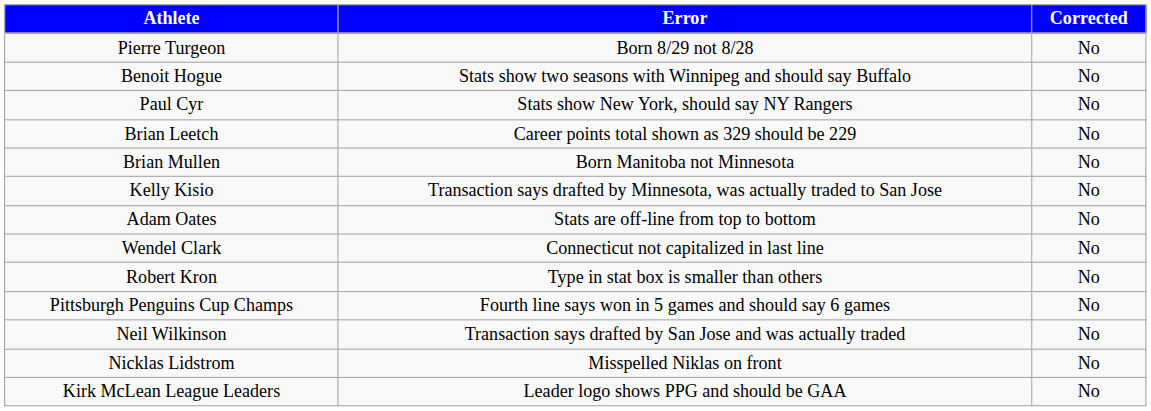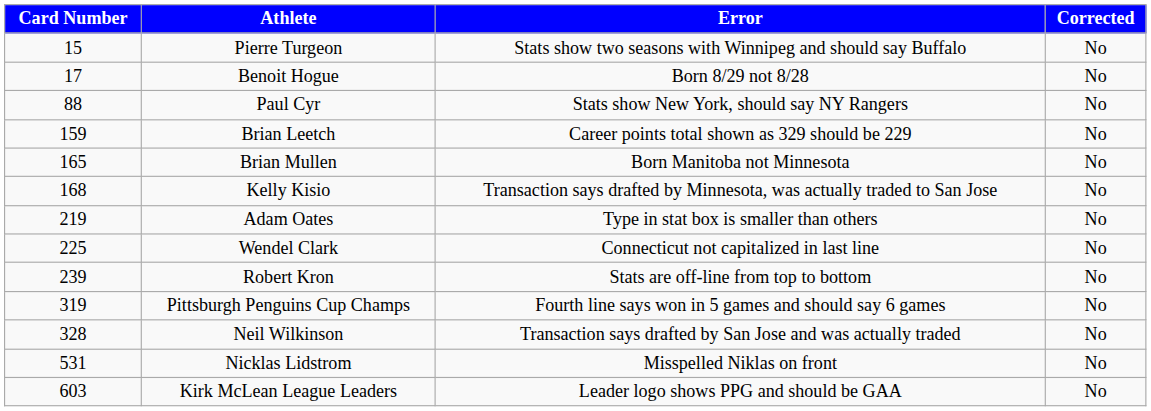 <table class="wikitable" style="width:80%;">
 <tr style="text-align:center; background:blue; color:#fff;">
+<td><strong>Card Number</strong></td>
 <td><strong>Athlete</strong></td>
 <td><strong>Error</strong></td>
 <td><strong>Corrected</strong></td>
 </tr>
 <tr style="text-align:center;" bgcolor="">
+<td>15</td>
 <td>Pierre Turgeon</td>
+<td>Stats show two seasons with Winnipeg and should say Buffalo</td>
+<td>No</td>
+</tr>
+<tr style="text-align:center;" bgcolor="">
+<td>17</td>
+<td>Benoit Hogue</td>
 <td>Born 8/29 not 8/28</td>
 <td>No</td>
 </tr>
 <tr style="text-align:center;" bgcolor="">
-<td>Benoit Hogue</td>
-<td>Stats show two seasons with Winnipeg and should say Buffalo</td>
-<td>No</td>
-</tr>
-<tr style="text-align:center;" bgcolor="">
+<td>88</td>
 <td>Paul Cyr</td>
 <td>Stats show New York, should say NY Rangers</td>
 <td>No</td>
 </tr>
 <tr style="text-align:center;" bgcolor="">
+<td>159</td>
 <td>Brian Leetch</td>
 <td>Career points total shown as 329 should be 229</td>
 <td>No</td>
 </tr>
 <tr style="text-align:center;" bgcolor="">
+<td>165</td>
 <td>Brian Mullen</td>
 <td>Born Manitoba not Minnesota</td>
 <td>No</td>
 </tr>
 <tr style="text-align:center;" bgcolor="">
+<td>168</td>
 <td>Kelly Kisio</td>
 <td>Transaction says drafted by Minnesota, was actually traded to San Jose</td>
 <td>No</td>
 </tr>
 <tr style="text-align:center;" bgcolor="">
+<td>219</td>
 <td>Adam Oates</td>
-<td>Stats are off-line from top to bottom</td>
+<td>Type in stat box is smaller than others</td>
 <td>No</td>
 </tr>
 <tr style="text-align:center;" bgcolor="">
+<td>225</td>
 <td>Wendel Clark</td>
 <td>Connecticut not capitalized in last line</td>
 <td>No</td>
 </tr>
 <tr style="text-align:center;" bgcolor="">
+<td>239</td>
 <td>Robert Kron</td>
-<td>Type in stat box is smaller than others</td>
+<td>Stats are off-line from top to bottom</td>
 <td>No</td>
 </tr>
 <tr style="text-align:center;" bgcolor="">
+<td>319</td>
 <td>Pittsburgh Penguins Cup Champs</td>
 <td>Fourth line says won in 5 games and should say 6 games</td>
 <td>No</td>
 </tr>
 <tr style="text-align:center;" bgcolor="">
+<td>328</td>
 <td>Neil Wilkinson</td>
 <td>Transaction says drafted by San Jose and was actually traded</td>
 <td>No</td>
 </tr>
 <tr style="text-align:center;" bgcolor="">
+<td>531</td>
 <td>Nicklas Lidstrom</td>
 <td>Misspelled Niklas on front</td>
 <td>No</td>
 </tr>
 <tr style="text-align:center;" bgcolor="">
+<td>603</td>
 <td>Kirk McLean League Leaders</td>
 <td>Leader logo shows PPG and should be GAA</td>
 <td>No</td>
 </tr>
 </table>
